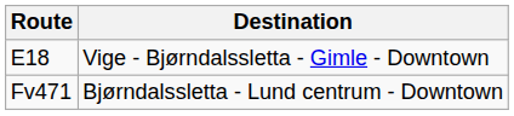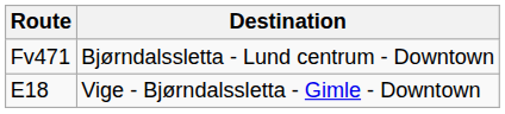 <table class="wikitable sortable">
 <tr>
 <th>Route</th>
 <th>Destination</th>
 </tr>
 <tr>
+<td>Fv471</td>
+<td>Bjørndalssletta - Lund centrum - Downtown</td>
+</tr>
+<tr>
 <td>E18</td>
 <td>Vige - Bjørndalssletta - <a href='#'>Gimle</a> - Downtown</td>
 </tr>
-<tr>
-<td>Fv471</td>
-<td>Bjørndalssletta - Lund centrum - Downtown</td>
-</tr>
 </table>
